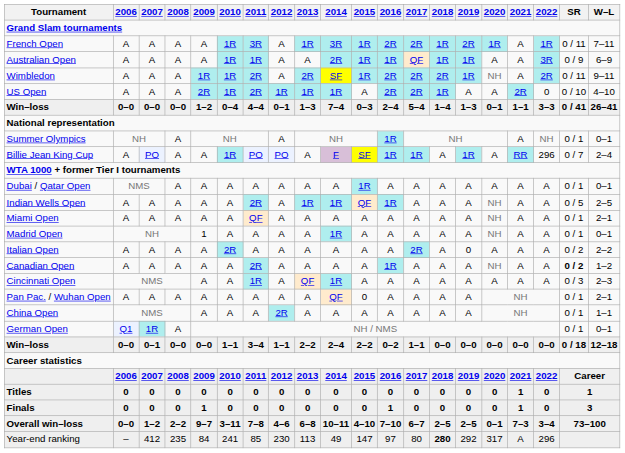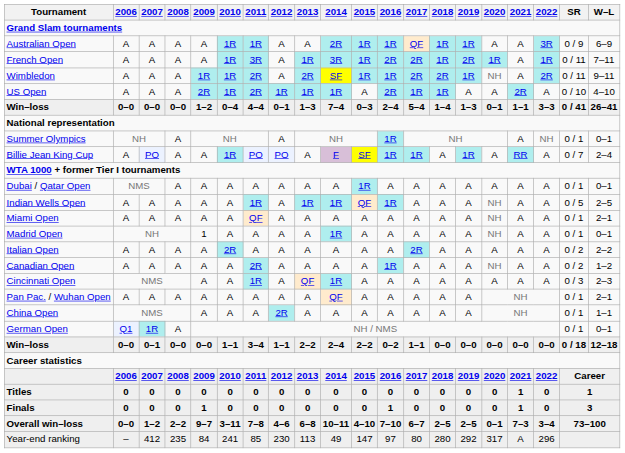 <table class="wikitable nowrap" style=text-align:center;font-size:96%>
 <tr>
 <th>Tournament</th>
 <th><a href='#'>2006</a></th>
 <th><a href='#'>2007</a></th>
 <th><a href='#'>2008</a></th>
 <th><a href='#'>2009</a></th>
 <th><a href='#'>2010</a></th>
 <th><a href='#'>2011</a></th>
 <th><a href='#'>2012</a></th>
 <th><a href='#'>2013</a></th>
 <th><a href='#'>2014</a></th>
 <th><a href='#'>2015</a></th>
 <th><a href='#'>2016</a></th>
 <th><a href='#'>2017</a></th>
 <th><a href='#'>2018</a></th>
 <th><a href='#'>2019</a></th>
 <th><a href='#'>2020</a></th>
 <th><a href='#'>2021</a></th>
 <th><a href='#'>2022</a></th>
 <th>SR</th>
 <th>W–L</th>
 </tr>
 <tr>
 <td colspan="20" style="text-align:left"><strong><a href='#'>Grand Slam tournaments</a></strong></td>
 </tr>
 <tr>
+<td align=left><a href='#'>Australian Open</a></td>
+<td>A</td>
+<td>A</td>
+<td>A</td>
+<td>A</td>
+<td bgcolor=afeeee><a href='#'>1R</a></td>
+<td bgcolor=afeeee><a href='#'>1R</a></td>
+<td>A</td>
+<td>A</td>
+<td bgcolor=afeeee><a href='#'>2R</a></td>
+<td bgcolor=afeeee><a href='#'>1R</a></td>
+<td bgcolor=afeeee><a href='#'>1R</a></td>
+<td bgcolor=ffebcd><a href='#'>QF</a></td>
+<td bgcolor=afeeee><a href='#'>1R</a></td>
+<td bgcolor=afeeee><a href='#'>1R</a></td>
+<td>A</td>
+<td>A</td>
+<td bgcolor=afeeee><a href='#'>3R</a></td>
+<td>0 / 9</td>
+<td>6–9</td>
+</tr>
+<tr>
 <td align=left><a href='#'>French Open</a></td>
 <td>A</td>
 <td>A</td>
 <td>A</td>
 <td>A</td>
 <td bgcolor=afeeee><a href='#'>1R</a></td>
 <td bgcolor=afeeee><a href='#'>3R</a></td>
 <td>A</td>
 <td bgcolor=afeeee><a href='#'>1R</a></td>
 <td bgcolor=afeeee><a href='#'>3R</a></td>
 <td bgcolor=afeeee><a href='#'>1R</a></td>
 <td bgcolor=afeeee><a href='#'>2R</a></td>
 <td bgcolor=afeeee><a href='#'>2R</a></td>
 <td bgcolor=afeeee><a href='#'>1R</a></td>
 <td bgcolor=afeeee><a href='#'>2R</a></td>
 <td bgcolor=afeeee><a href='#'>1R</a></td>
 <td>A</td>
 <td bgcolor=afeeee><a href='#'>1R</a></td>
 <td>0 / 11</td>
 <td>7–11</td>
 </tr>
 <tr>
-<td align=left><a href='#'>Australian Open</a></td>
-<td>A</td>
-<td>A</td>
-<td>A</td>
-<td>A</td>
-<td bgcolor=afeeee><a href='#'>1R</a></td>
-<td bgcolor=afeeee><a href='#'>1R</a></td>
-<td>A</td>
-<td>A</td>
-<td bgcolor=afeeee><a href='#'>2R</a></td>
-<td bgcolor=afeeee><a href='#'>1R</a></td>
-<td bgcolor=afeeee><a href='#'>1R</a></td>
-<td bgcolor=ffebcd><a href='#'>QF</a></td>
-<td bgcolor=afeeee><a href='#'>1R</a></td>
-<td bgcolor=afeeee><a href='#'>1R</a></td>
-<td>A</td>
-<td>A</td>
-<td bgcolor=afeeee><a href='#'>3R</a></td>
-<td>0 / 9</td>
-<td>6–9</td>
-</tr>
-<tr>
 <td align=left><a href='#'>Wimbledon</a></td>
 <td>A</td>
 <td>A</td>
 <td>A</td>
 <td bgcolor=afeeee><a href='#'>1R</a></td>
 <td bgcolor=afeeee><a href='#'>1R</a></td>
 <td bgcolor=afeeee><a href='#'>2R</a></td>
 <td>A</td>
 <td bgcolor=afeeee><a href='#'>2R</a></td>
 <td bgcolor=yellow><a href='#'>SF</a></td>
 <td bgcolor=afeeee><a href='#'>1R</a></td>
-<td bgcolor=afeeee><a href='#'>2R</a></td>
+<td bgcolor=afeeee><a href='#'>1R</a></td>
 <td bgcolor=afeeee><a href='#'>2R</a></td>
 <td bgcolor=afeeee><a href='#'>2R</a></td>
 <td bgcolor=afeeee><a href='#'>1R</a></td>
 <td style=color:#767676>NH</td>
 <td>A</td>
 <td bgcolor=afeeee><a href='#'>2R</a></td>
 <td>0 / 11</td>
 <td>9–11</td>
 </tr>
 <tr>
 <td align=left><a href='#'>US Open</a></td>
 <td>A</td>
 <td>A</td>
 <td>A</td>
 <td bgcolor=afeeee><a href='#'>2R</a></td>
 <td bgcolor=afeeee><a href='#'>1R</a></td>
 <td bgcolor=afeeee><a href='#'>2R</a></td>
 <td bgcolor=afeeee><a href='#'>1R</a></td>
 <td bgcolor=afeeee><a href='#'>1R</a></td>
 <td bgcolor=afeeee><a href='#'>1R</a></td>
 <td>A</td>
 <td bgcolor=afeeee><a href='#'>2R</a></td>
-<td bgcolor=afeeee><a href='#'>2R</a></td>
+<td bgcolor=afeeee><a href='#'>1R</a></td>
 <td bgcolor=afeeee><a href='#'>1R</a></td>
 <td>A</td>
 <td>A</td>
 <td bgcolor=afeeee><a href='#'>2R</a></td>
-<td>0</td>
+<td>A</td>
 <td>0 / 10</td>
 <td>4–10</td>
 </tr>
 <tr style=font-weight:bold;background:#efefef>
 <td style=text-align:left>Win–loss</td>
 <td>0–0</td>
 <td>0–0</td>
 <td>0–0</td>
 <td>1–2</td>
 <td>0–4</td>
 <td>4–4</td>
 <td>0–1</td>
 <td>1–3</td>
 <td>7–4</td>
 <td>0–3</td>
 <td>2–4</td>
 <td>5–4</td>
 <td>1–4</td>
 <td>1–3</td>
 <td>0–1</td>
 <td>1–1</td>
 <td>3–3</td>
 <td>0 / 41</td>
 <td>26–41</td>
 </tr>
 <tr>
 <td colspan="20" align="left"><strong>National representation</strong></td>
 </tr>
 <tr>
 <td align=left><a href='#'>Summer Olympics</a></td>
 <td colspan=2 style=color:#767676>NH</td>
 <td>A</td>
 <td colspan=3 style=color:#767676>NH</td>
 <td>A</td>
 <td colspan=3 style=color:#767676>NH</td>
 <td bgcolor=afeeee><a href='#'>1R</a></td>
 <td colspan=4 style=color:#767676>NH</td>
 <td>A</td>
 <td style=color:#767676>NH</td>
 <td>0 / 1</td>
 <td>0–1</td>
 </tr>
 <tr>
 <td align=left><a href='#'>Billie Jean King Cup</a></td>
 <td>A</td>
 <td bgcolor=ecf2ff><a href='#'>PO</a></td>
 <td>A</td>
 <td>A</td>
 <td bgcolor=afeeee><a href='#'>1R</a></td>
 <td bgcolor=ecf2ff><a href='#'>PO</a></td>
 <td bgcolor=ecf2ff><a href='#'>PO</a></td>
 <td>A</td>
 <td bgcolor=thistle><a href='#'>F</a></td>
 <td bgcolor=yellow><a href='#'>SF</a></td>
 <td bgcolor=afeeee><a href='#'>1R</a></td>
 <td bgcolor=afeeee><a href='#'>1R</a></td>
 <td>A</td>
 <td bgcolor=afeeee><a href='#'>1R</a></td>
 <td>A</td>
 <td bgcolor=afeeee><a href='#'>RR</a></td>
-<td>296</td>
+<td>A</td>
 <td>0 / 7</td>
 <td>2–4</td>
 </tr>
 <tr>
 <td colspan="20" align="left"><strong><a href='#'>WTA 1000</a> + former Tier I tournaments</strong></td>
 </tr>
 <tr>
 <td align=left><a href='#'>Dubai</a> / <a href='#'>Qatar Open</a></td>
 <td colspan=2 style=color:#767676>NMS</td>
 <td>A</td>
 <td>A</td>
 <td>A</td>
 <td>A</td>
 <td>A</td>
 <td>A</td>
 <td>A</td>
 <td bgcolor=afeeee><a href='#'>1R</a></td>
 <td>A</td>
 <td>A</td>
 <td>A</td>
 <td>A</td>
 <td>A</td>
 <td>A</td>
 <td>A</td>
 <td>0 / 1</td>
 <td>0–1</td>
 </tr>
 <tr>
 <td align=left><a href='#'>Indian Wells Open</a></td>
 <td>A</td>
 <td>A</td>
 <td>A</td>
 <td>A</td>
 <td>A</td>
-<td bgcolor=afeeee><a href='#'>2R</a></td>
+<td bgcolor=afeeee><a href='#'>1R</a></td>
 <td>A</td>
 <td bgcolor=afeeee><a href='#'>1R</a></td>
 <td bgcolor=afeeee><a href='#'>1R</a></td>
 <td bgcolor=ffebcd><a href='#'>QF</a></td>
 <td bgcolor=afeeee><a href='#'>1R</a></td>
 <td>A</td>
 <td>A</td>
 <td>A</td>
 <td style=color:#767676>NH</td>
 <td>A</td>
 <td>A</td>
 <td>0 / 5</td>
 <td>2–5</td>
 </tr>
 <tr>
 <td align=left><a href='#'>Miami Open</a></td>
 <td>A</td>
 <td>A</td>
 <td>A</td>
 <td>A</td>
 <td>A</td>
 <td bgcolor=ffebcd><a href='#'>QF</a></td>
 <td>A</td>
 <td>A</td>
 <td>A</td>
 <td>A</td>
 <td>A</td>
 <td>A</td>
 <td>A</td>
 <td>A</td>
 <td style=color:#767676>NH</td>
 <td>A</td>
 <td>A</td>
 <td>0 / 1</td>
 <td>2–1</td>
 </tr>
 <tr>
 <td align=left><a href='#'>Madrid Open</a></td>
 <td colspan=3 style=color:#767676>NH</td>
 <td>1</td>
 <td>A</td>
 <td>A</td>
 <td>A</td>
 <td>A</td>
 <td bgcolor=afeeee><a href='#'>1R</a></td>
 <td>A</td>
 <td>A</td>
 <td>A</td>
 <td>A</td>
 <td>A</td>
 <td style=color:#767676>NH</td>
 <td>A</td>
 <td>A</td>
 <td>0 / 1</td>
 <td>0–1</td>
 </tr>
 <tr>
 <td align=left><a href='#'>Italian Open</a></td>
 <td>A</td>
 <td>A</td>
 <td>A</td>
 <td>A</td>
 <td bgcolor=afeeee><a href='#'>2R</a></td>
 <td>A</td>
 <td>A</td>
 <td>A</td>
 <td>A</td>
 <td>A</td>
 <td>A</td>
 <td bgcolor=afeeee><a href='#'>2R</a></td>
 <td>A</td>
-<td>0</td>
+<td>A</td>
 <td>A</td>
 <td>A</td>
 <td>A</td>
 <td>0 / 2</td>
 <td>2–2</td>
 </tr>
 <tr>
 <td align=left><a href='#'>Canadian Open</a></td>
 <td>A</td>
 <td>A</td>
 <td>A</td>
 <td>A</td>
 <td>A</td>
 <td bgcolor=afeeee><a href='#'>2R</a></td>
 <td>A</td>
 <td>A</td>
 <td>A</td>
 <td>A</td>
 <td bgcolor=afeeee><a href='#'>1R</a></td>
 <td>A</td>
 <td>A</td>
 <td>A</td>
 <td style=color:#767676>NH</td>
 <td>A</td>
 <td>A</td>
-<td><strong>0 / 2</strong></td>
+<td>0 / 2</td>
 <td>1–2</td>
 </tr>
 <tr>
 <td align=left><a href='#'>Cincinnati Open</a></td>
 <td colspan=3 style=color:#767676>NMS</td>
 <td>A</td>
 <td>A</td>
 <td bgcolor=afeeee><a href='#'>1R</a></td>
 <td>A</td>
 <td bgcolor=ffebcd><a href='#'>QF</a></td>
 <td bgcolor=afeeee><a href='#'>1R</a></td>
 <td>A</td>
 <td>A</td>
 <td>A</td>
 <td>A</td>
 <td>A</td>
 <td>A</td>
 <td>A</td>
 <td>A</td>
 <td>0 / 3</td>
 <td>2–3</td>
 </tr>
 <tr>
 <td align=left><a href='#'>Pan Pac.</a> / <a href='#'>Wuhan Open</a></td>
 <td>A</td>
 <td>A</td>
 <td>A</td>
 <td>A</td>
 <td>A</td>
 <td>A</td>
 <td>A</td>
 <td>A</td>
 <td bgcolor=ffebcd><a href='#'>QF</a></td>
-<td>0</td>
+<td>A</td>
 <td>A</td>
 <td>A</td>
 <td>A</td>
 <td>A</td>
 <td colspan=3 style=color:#767676>NH</td>
 <td>0 / 1</td>
 <td>2–1</td>
 </tr>
 <tr>
 <td align=left><a href='#'>China Open</a></td>
 <td colspan=3 style=color:#767676>NMS</td>
 <td>A</td>
 <td>A</td>
 <td>A</td>
 <td bgcolor=afeeee><a href='#'>2R</a></td>
 <td>A</td>
 <td>A</td>
 <td>A</td>
 <td>A</td>
 <td>A</td>
 <td>A</td>
 <td>A</td>
 <td colspan=3 style=color:#767676>NH</td>
 <td>0 / 1</td>
 <td>1–1</td>
 </tr>
 <tr>
 <td align=left><a href='#'>German Open</a></td>
 <td bgcolor=ecf2ff><a href='#'>Q1</a></td>
 <td bgcolor=afeeee><a href='#'>1R</a></td>
 <td>A</td>
 <td colspan=14 style=color:#767676>NH / NMS</td>
 <td>0 / 1</td>
 <td>0–1</td>
 </tr>
 <tr style=font-weight:bold;background:#efefef>
 <td style=text-align:left>Win–loss</td>
 <td>0–0</td>
 <td>0–1</td>
 <td>0–0</td>
 <td>0–0</td>
 <td>1–1</td>
 <td>3–4</td>
 <td>1–1</td>
 <td>2–2</td>
 <td>2–4</td>
 <td>2–2</td>
 <td>0–2</td>
 <td>1–1</td>
 <td>0–0</td>
 <td>0–0</td>
 <td>0–0</td>
 <td>0–0</td>
 <td>0–0</td>
 <td>0 / 18</td>
 <td>12–18</td>
 </tr>
 <tr>
 <td colspan="20" align="left"><strong>Career statistics</strong></td>
 </tr>
 <tr style=font-weight:bold;background:#efefef>
 <td></td>
 <td><a href='#'>2006</a></td>
 <td><a href='#'>2007</a></td>
 <td><a href='#'>2008</a></td>
 <td><a href='#'>2009</a></td>
 <td><a href='#'>2010</a></td>
 <td><a href='#'>2011</a></td>
 <td><a href='#'>2012</a></td>
 <td><a href='#'>2013</a></td>
 <td><a href='#'>2014</a></td>
 <td><a href='#'>2015</a></td>
 <td><a href='#'>2016</a></td>
 <td><a href='#'>2017</a></td>
 <td><a href='#'>2018</a></td>
 <td><a href='#'>2019</a></td>
 <td><a href='#'>2020</a></td>
 <td><a href='#'>2021</a></td>
 <td><a href='#'>2022</a></td>
 <td colspan=2>Career</td>
 </tr>
 <tr style=font-weight:bold;background:#efefef>
 <td style=text-align:left>Titles</td>
 <td>0</td>
 <td>0</td>
 <td>0</td>
 <td>0</td>
 <td>0</td>
 <td>0</td>
 <td>0</td>
 <td>0</td>
 <td>0</td>
 <td>0</td>
 <td>0</td>
 <td>0</td>
 <td>0</td>
 <td>0</td>
 <td>0</td>
 <td>1</td>
 <td>0</td>
 <td colspan=2>1</td>
 </tr>
 <tr style=font-weight:bold;background:#efefef>
 <td style=text-align:left>Finals</td>
 <td>0</td>
 <td>0</td>
 <td>0</td>
 <td>1</td>
 <td>0</td>
 <td>0</td>
 <td>0</td>
 <td>0</td>
 <td>0</td>
 <td>0</td>
 <td>1</td>
 <td>0</td>
 <td>0</td>
 <td>0</td>
 <td>0</td>
 <td>1</td>
 <td>0</td>
 <td colspan=2>3</td>
 </tr>
 <tr style=font-weight:bold;background:#efefef>
 <td style=text-align:left>Overall win–loss</td>
 <td>0–0</td>
 <td>1–2</td>
 <td>2–2</td>
 <td>9–7</td>
 <td>3–11</td>
 <td>7–8</td>
 <td>4–6</td>
 <td>6–8</td>
 <td>10–11</td>
 <td>4–10</td>
 <td>7–10</td>
 <td>6–7</td>
 <td>2–5</td>
 <td>2–5</td>
 <td>0–1</td>
 <td>7–3</td>
 <td>3–4</td>
 <td colspan=2>73–100</td>
 </tr>
 <tr bgcolor=efefef>
 <td align=left>Year-end ranking</td>
 <td>–</td>
 <td>412</td>
 <td>235</td>
 <td>84</td>
 <td>241</td>
 <td>85</td>
 <td>230</td>
 <td>113</td>
 <td>49</td>
 <td>147</td>
 <td>97</td>
 <td>80</td>
-<td><strong>280</strong></td>
+<td>280</td>
 <td>292</td>
 <td>317</td>
 <td>A</td>
 <td>296</td>
 <td colspan=2><strong></strong></td>
 </tr>
 </table>
